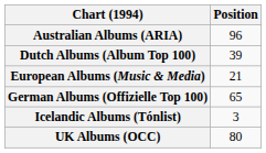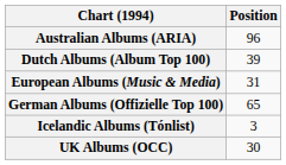 <table class="wikitable sortable plainrowheaders" style="text-align:center">
 <tr>
 <th scope="col">Chart (1994)</th>
 <th scope="col">Position</th>
 </tr>
 <tr>
 <th scope="row">Australian Albums (ARIA)</th>
 <td>96</td>
 </tr>
 <tr>
 <th scope="row">Dutch Albums (Album Top 100)</th>
 <td>39</td>
 </tr>
 <tr>
 <th scope="row">European Albums (<em>Music & Media</em>)</th>
-<td>21</td>
+<td>31</td>
 </tr>
 <tr>
 <th scope="row">German Albums (Offizielle Top 100)</th>
 <td>65</td>
 </tr>
 <tr>
 <th scope="row">Icelandic Albums (Tónlist)</th>
 <td>3</td>
 </tr>
 <tr>
 <th scope="row">UK Albums (OCC)</th>
-<td>80</td>
+<td>30</td>
 </tr>
 </table>
